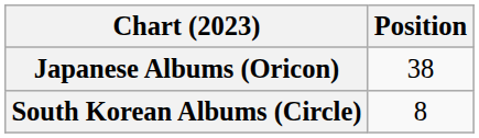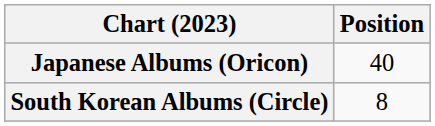 <table class="wikitable plainrowheaders sortable" style="text-align:center">
 <tr>
 <th scope="col">Chart (2023)</th>
 <th scope="col">Position</th>
 </tr>
 <tr>
 <th scope="row">Japanese Albums (Oricon)</th>
-<td>38</td>
+<td>40</td>
 </tr>
 <tr>
 <th scope="row">South Korean Albums (Circle)</th>
 <td>8</td>
 </tr>
 </table>
